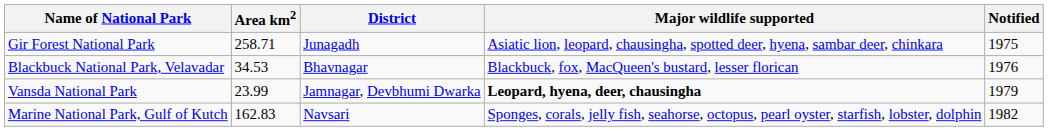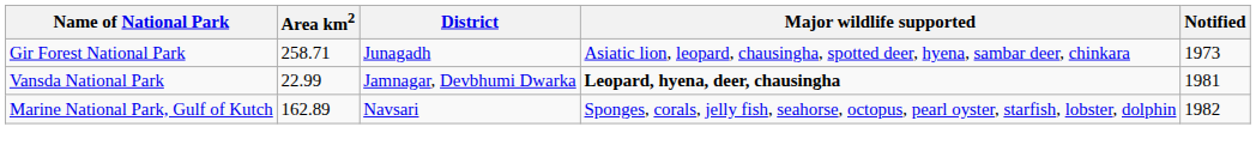 <table class="wikitable sortable">
 <tr>
 <th>Name of <a href='#'>National Park</a></th>
 <th>Area km<sup>2</sup></th>
 <th><a href='#'>District</a></th>
 <th>Major wildlife supported</th>
 <th>Notified</th>
 </tr>
 <tr>
 <td><a href='#'>Gir Forest National Park</a></td>
 <td>258.71</td>
 <td><a href='#'>Junagadh</a></td>
 <td><a href='#'>Asiatic lion</a>, <a href='#'>leopard</a>, <a href='#'>chausingha</a>, <a href='#'>spotted deer</a>, <a href='#'>hyena</a>, <a href='#'>sambar deer</a>, <a href='#'>chinkara</a></td>
-<td>1975</td>
-</tr>
-<tr>
-<td><a href='#'>Blackbuck National Park, Velavadar</a></td>
-<td>34.53</td>
-<td><a href='#'>Bhavnagar</a></td>
-<td><a href='#'>Blackbuck</a>, <a href='#'>fox</a>, <a href='#'>MacQueen's bustard</a>, <a href='#'>lesser florican</a></td>
-<td>1976</td>
+<td>1973</td>
 </tr>
 <tr>
 <td><a href='#'>Vansda National Park</a></td>
-<td>23.99</td>
+<td>22.99</td>
 <td><a href='#'>Jamnagar</a>, <a href='#'>Devbhumi Dwarka</a></td>
 <td><strong>Leopard, hyena,  deer, chausingha</strong></td>
-<td>1979</td>
+<td>1981</td>
 </tr>
 <tr>
 <td><a href='#'>Marine National Park, Gulf of Kutch</a></td>
-<td>162.83</td>
+<td>162.89</td>
 <td><a href='#'>Navsari</a></td>
 <td><a href='#'>Sponges</a>, <a href='#'>corals</a>, <a href='#'>jelly fish</a>, <a href='#'>seahorse</a>, <a href='#'>octopus</a>, <a href='#'>pearl oyster</a>, <a href='#'>starfish</a>, <a href='#'>lobster</a>, <a href='#'>dolphin</a></td>
 <td>1982</td>
 </tr>
 </table>
